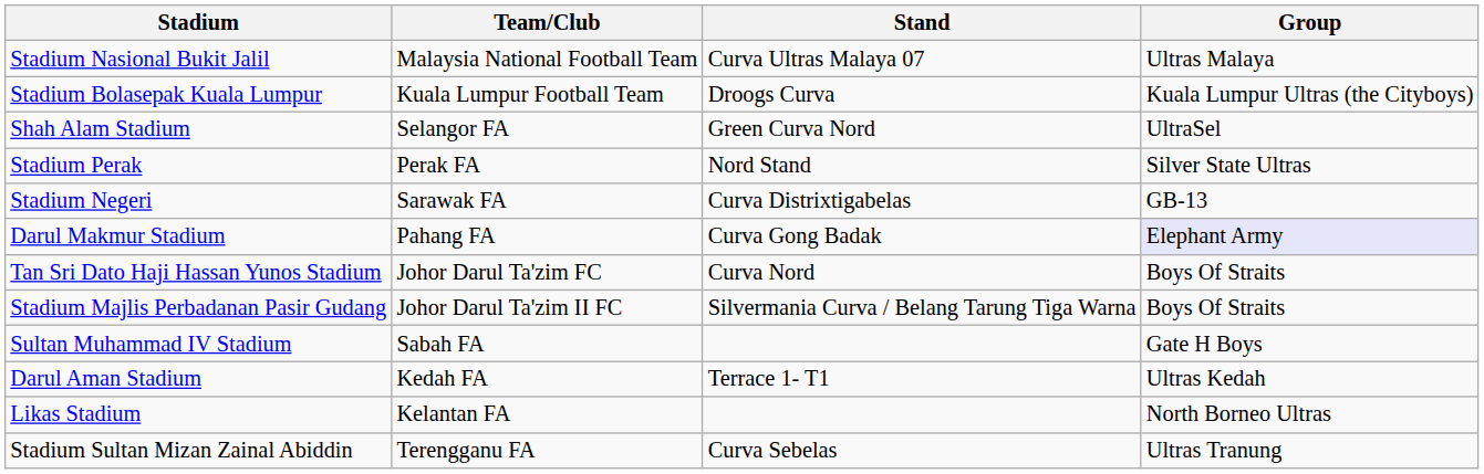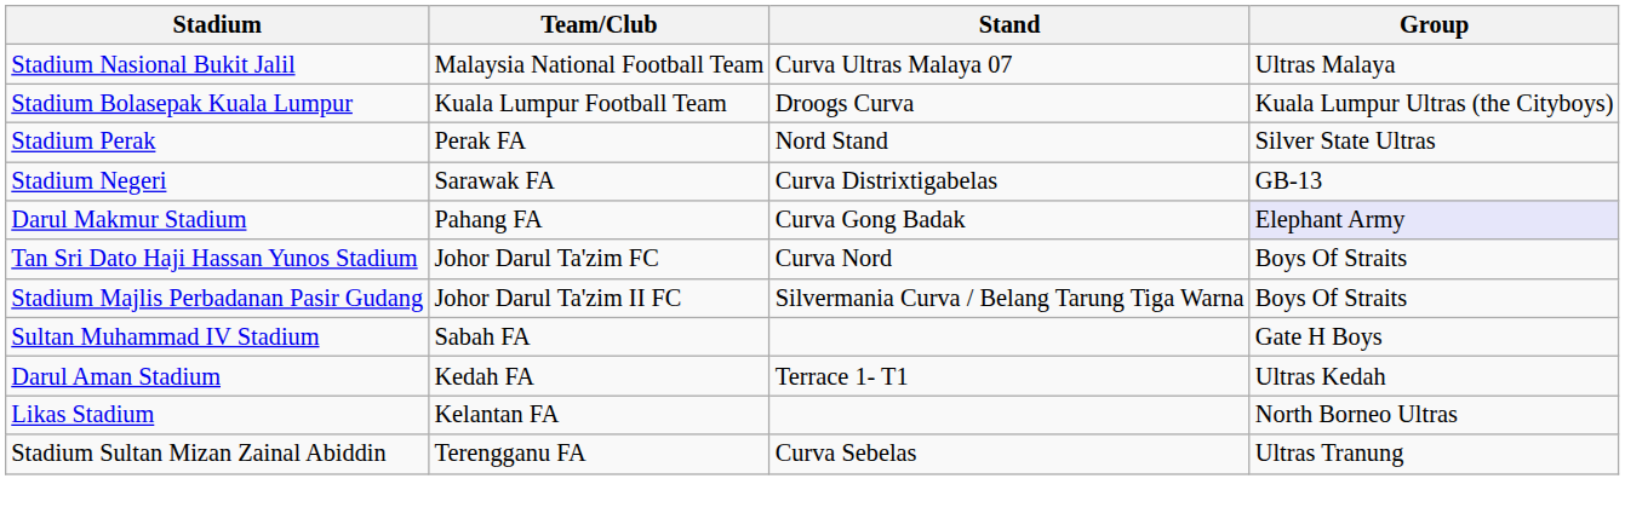 <table class="wikitable">
 <tr>
 <th>Stadium</th>
 <th>Team/Club</th>
 <th>Stand</th>
 <th>Group</th>
 </tr>
 <tr>
 <td style="text-align:left;"><a href='#'>Stadium Nasional Bukit Jalil</a></td>
 <td>Malaysia National Football Team</td>
 <td>Curva Ultras Malaya 07</td>
 <td>Ultras Malaya</td>
 </tr>
 <tr>
 <td style="text-align:left;"><a href='#'>Stadium Bolasepak Kuala Lumpur</a></td>
 <td>Kuala Lumpur Football Team</td>
 <td>Droogs Curva</td>
 <td>Kuala Lumpur Ultras (the Cityboys)</td>
-</tr>
-<tr>
-<td style="text-align:left;"><a href='#'>Shah Alam Stadium</a></td>
-<td>Selangor FA</td>
-<td>Green Curva Nord</td>
-<td>UltraSel</td>
 </tr>
 <tr>
 <td style="text-align:left;"><a href='#'>Stadium Perak</a></td>
 <td>Perak FA</td>
 <td>Nord Stand</td>
 <td>Silver State Ultras</td>
 </tr>
 <tr>
 <td style="text-align:left;"><a href='#'>Stadium Negeri</a></td>
 <td>Sarawak FA</td>
 <td>Curva Distrixtigabelas</td>
 <td>GB-13</td>
 </tr>
 <tr>
 <td style="text-align:left;"><a href='#'>Darul Makmur Stadium</a></td>
 <td>Pahang FA</td>
 <td>Curva Gong Badak</td>
 <td style="background: lavender;">Elephant Army</td>
 </tr>
 <tr>
 <td style="text-align:left;"><a href='#'>Tan Sri Dato Haji Hassan Yunos Stadium</a></td>
 <td>Johor Darul Ta'zim FC</td>
 <td>Curva Nord</td>
 <td>Boys Of Straits</td>
 </tr>
 <tr>
 <td style="text-align:left;"><a href='#'>Stadium Majlis Perbadanan Pasir Gudang</a></td>
 <td>Johor Darul Ta'zim II FC</td>
 <td>Silvermania Curva / Belang Tarung Tiga Warna</td>
 <td>Boys Of Straits</td>
 </tr>
 <tr>
 <td style="text-align:left;"><a href='#'>Sultan Muhammad IV Stadium</a></td>
 <td>Sabah FA</td>
 <td></td>
 <td>Gate H Boys</td>
 </tr>
 <tr>
 <td style="text-align:left;"><a href='#'>Darul Aman Stadium</a></td>
 <td>Kedah FA</td>
 <td>Terrace 1- T1</td>
 <td>Ultras Kedah</td>
 </tr>
 <tr>
 <td style="text-align:left;"><a href='#'>Likas Stadium</a></td>
 <td>Kelantan FA</td>
 <td></td>
 <td>North Borneo Ultras</td>
 </tr>
 <tr>
 <td>Stadium Sultan Mizan Zainal Abiddin</td>
 <td>Terengganu FA</td>
 <td>Curva Sebelas</td>
 <td>Ultras Tranung</td>
 </tr>
 </table>
